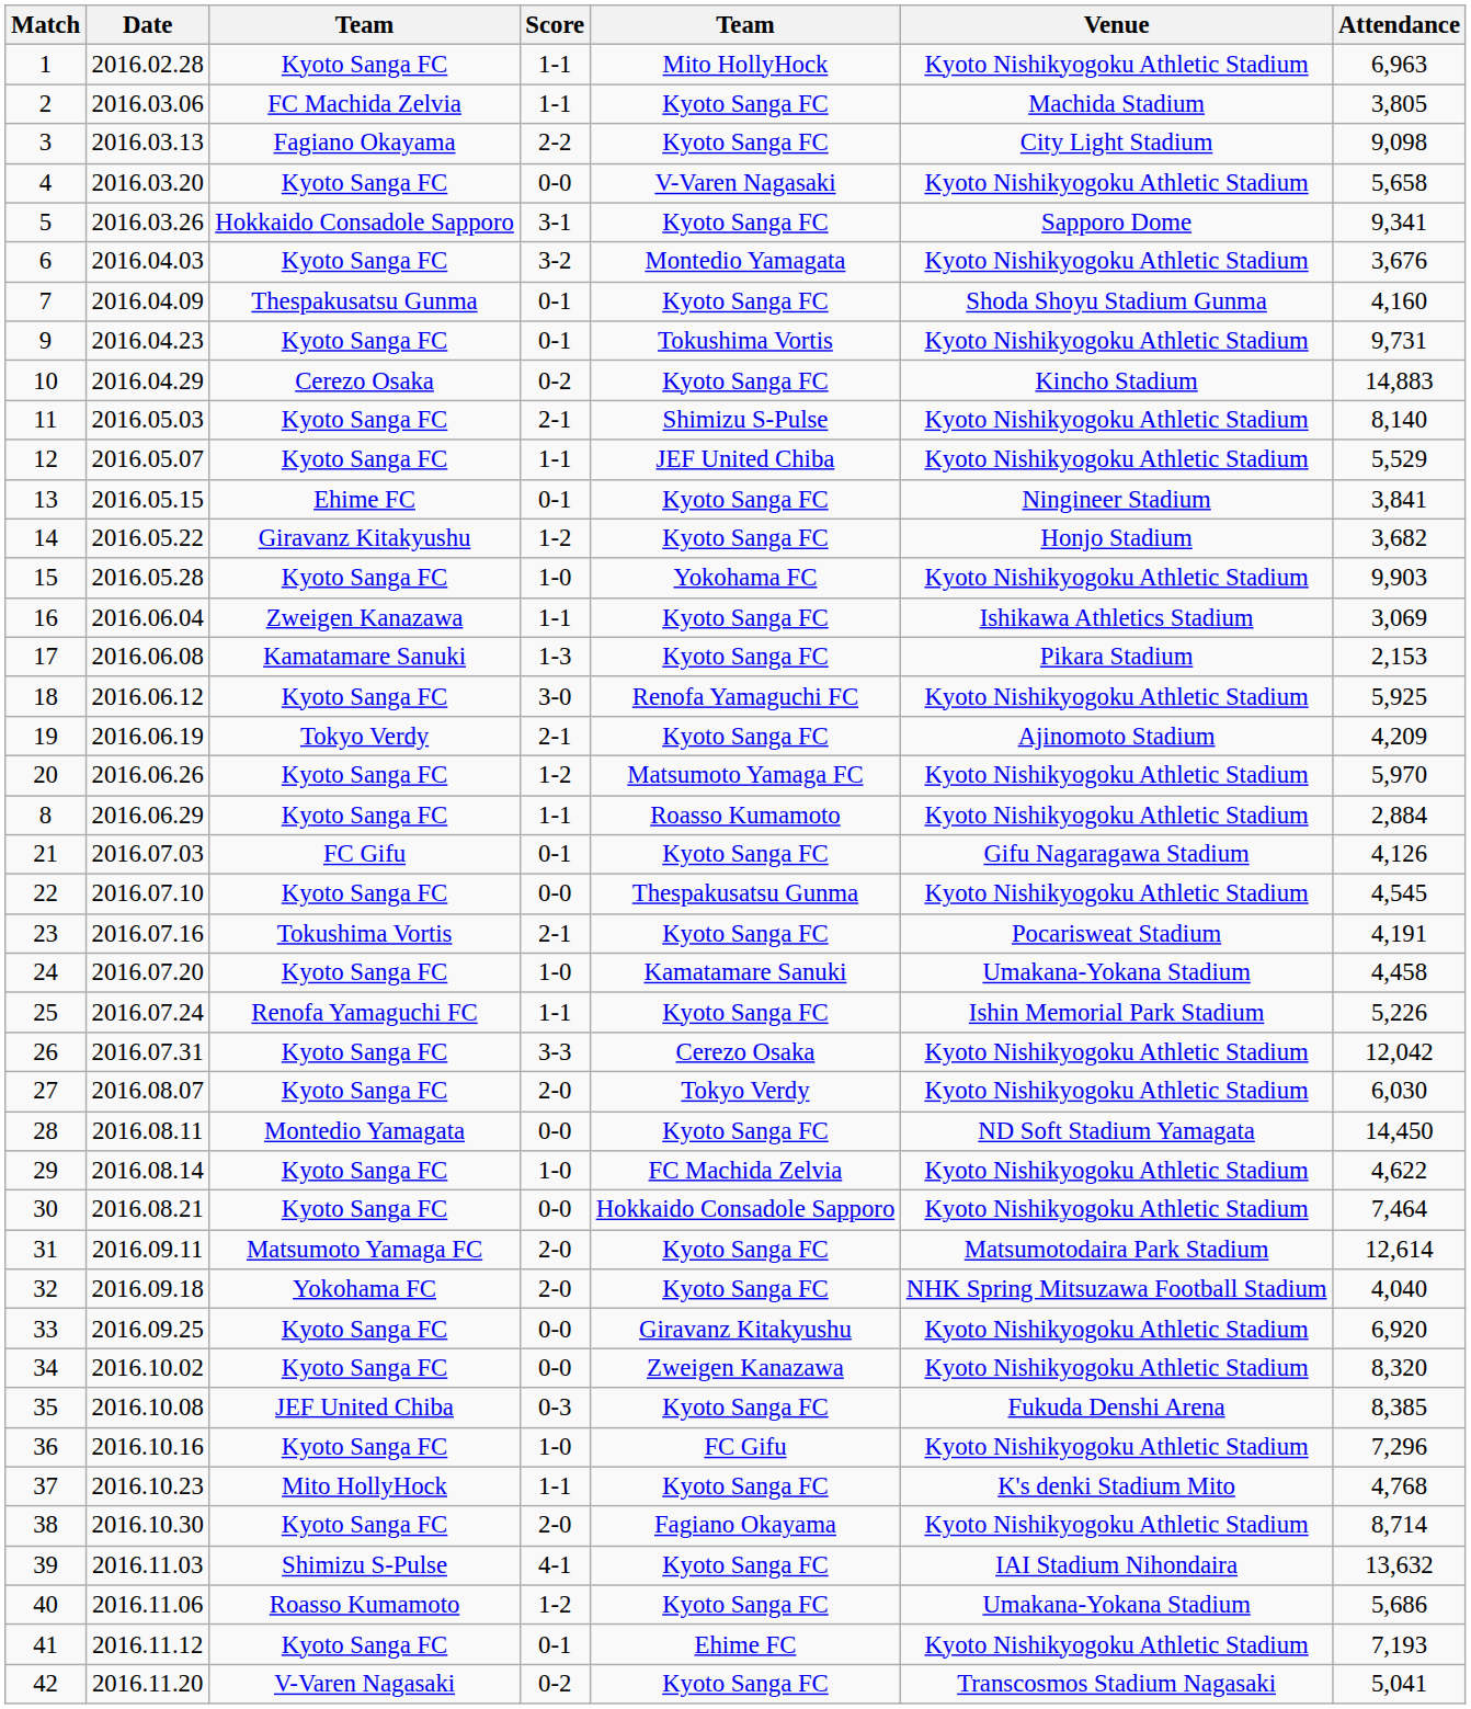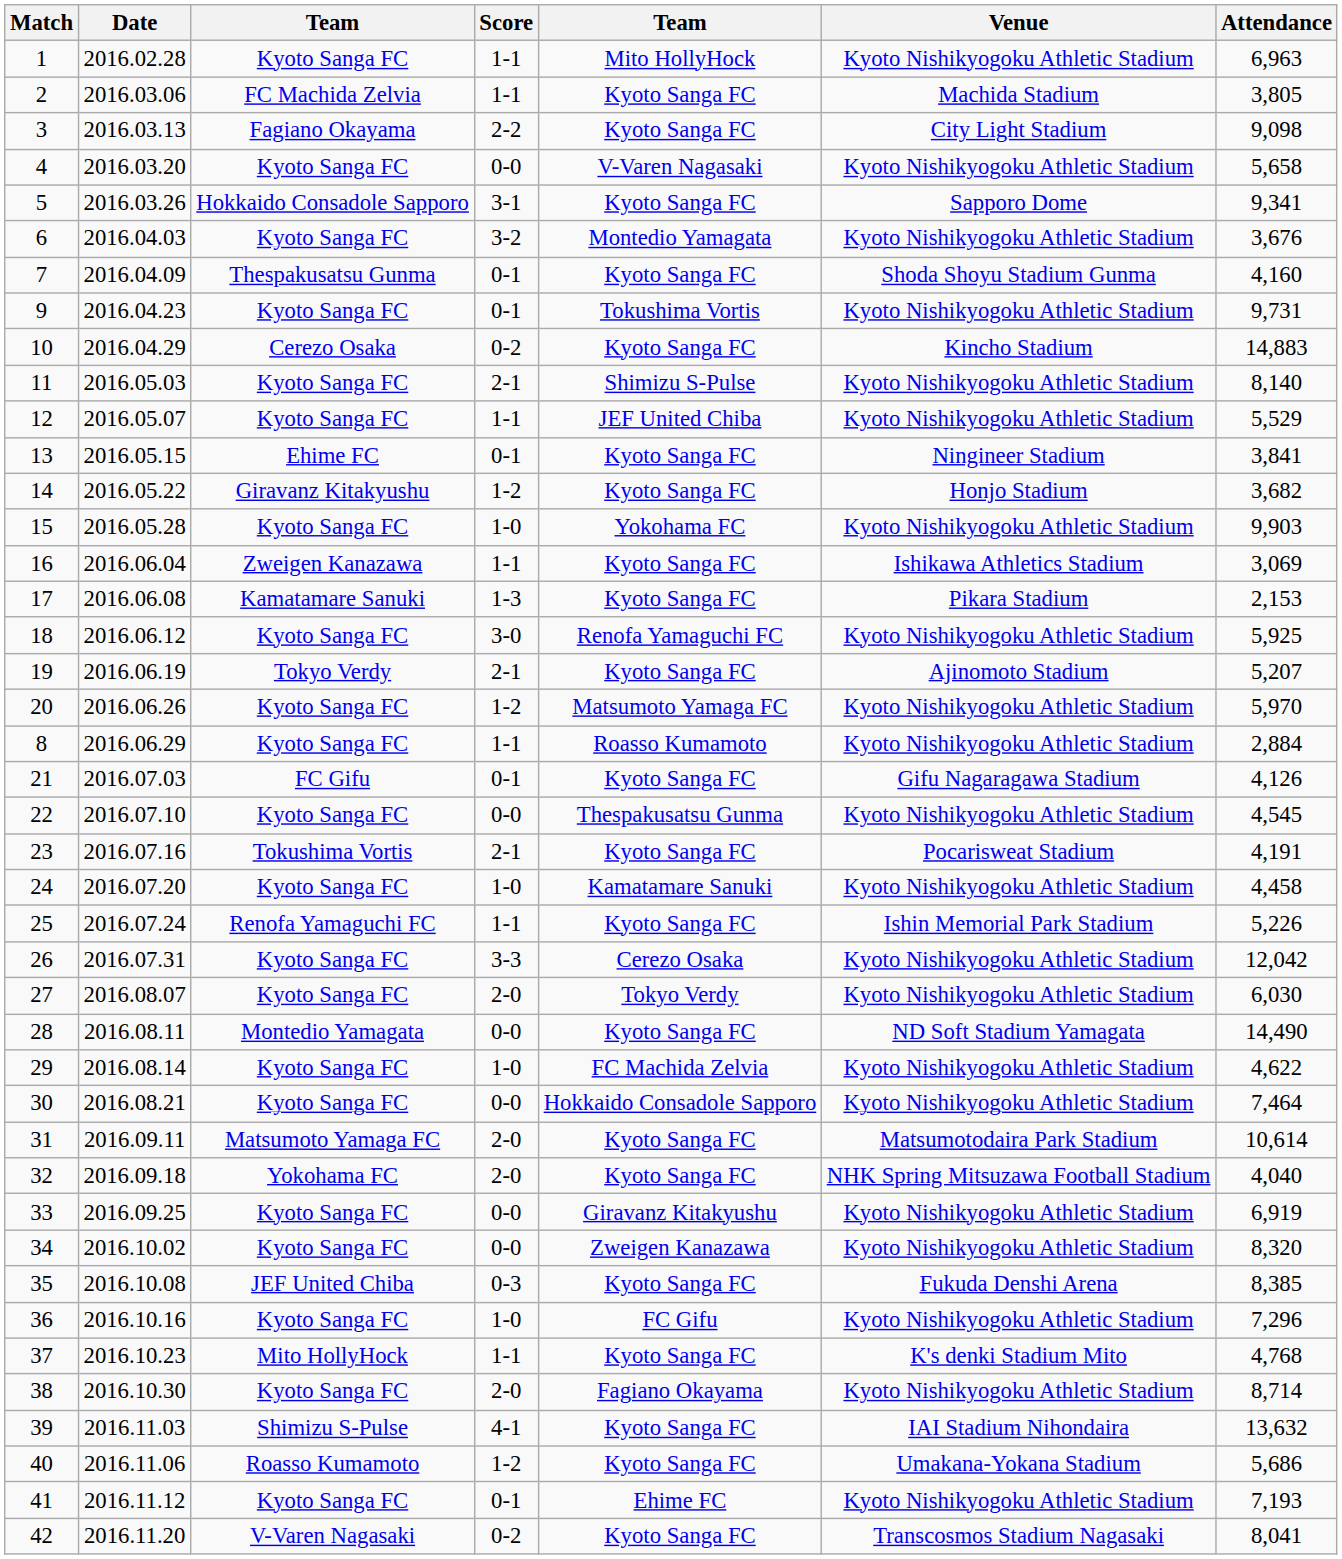 <table class="wikitable" style="text-align:center;">
 <tr>
 <th>Match</th>
 <th>Date</th>
 <th>Team</th>
 <th>Score</th>
 <th>Team</th>
 <th>Venue</th>
 <th>Attendance</th>
 </tr>
 <tr>
 <td>1</td>
 <td>2016.02.28</td>
 <td><a href='#'>Kyoto Sanga FC</a></td>
 <td>1-1</td>
 <td><a href='#'>Mito HollyHock</a></td>
 <td><a href='#'>Kyoto Nishikyogoku Athletic Stadium</a></td>
 <td>6,963</td>
 </tr>
 <tr>
 <td>2</td>
 <td>2016.03.06</td>
 <td><a href='#'>FC Machida Zelvia</a></td>
 <td>1-1</td>
 <td><a href='#'>Kyoto Sanga FC</a></td>
 <td><a href='#'>Machida Stadium</a></td>
 <td>3,805</td>
 </tr>
 <tr>
 <td>3</td>
 <td>2016.03.13</td>
 <td><a href='#'>Fagiano Okayama</a></td>
 <td>2-2</td>
 <td><a href='#'>Kyoto Sanga FC</a></td>
 <td><a href='#'>City Light Stadium</a></td>
 <td>9,098</td>
 </tr>
 <tr>
 <td>4</td>
 <td>2016.03.20</td>
 <td><a href='#'>Kyoto Sanga FC</a></td>
 <td>0-0</td>
 <td><a href='#'>V-Varen Nagasaki</a></td>
 <td><a href='#'>Kyoto Nishikyogoku Athletic Stadium</a></td>
 <td>5,658</td>
 </tr>
 <tr>
 <td>5</td>
 <td>2016.03.26</td>
 <td><a href='#'>Hokkaido Consadole Sapporo</a></td>
 <td>3-1</td>
 <td><a href='#'>Kyoto Sanga FC</a></td>
 <td><a href='#'>Sapporo Dome</a></td>
 <td>9,341</td>
 </tr>
 <tr>
 <td>6</td>
 <td>2016.04.03</td>
 <td><a href='#'>Kyoto Sanga FC</a></td>
 <td>3-2</td>
 <td><a href='#'>Montedio Yamagata</a></td>
 <td><a href='#'>Kyoto Nishikyogoku Athletic Stadium</a></td>
 <td>3,676</td>
 </tr>
 <tr>
 <td>7</td>
 <td>2016.04.09</td>
 <td><a href='#'>Thespakusatsu Gunma</a></td>
 <td>0-1</td>
 <td><a href='#'>Kyoto Sanga FC</a></td>
 <td><a href='#'>Shoda Shoyu Stadium Gunma</a></td>
 <td>4,160</td>
 </tr>
 <tr>
 <td>9</td>
 <td>2016.04.23</td>
 <td><a href='#'>Kyoto Sanga FC</a></td>
 <td>0-1</td>
 <td><a href='#'>Tokushima Vortis</a></td>
 <td><a href='#'>Kyoto Nishikyogoku Athletic Stadium</a></td>
 <td>9,731</td>
 </tr>
 <tr>
 <td>10</td>
 <td>2016.04.29</td>
 <td><a href='#'>Cerezo Osaka</a></td>
 <td>0-2</td>
 <td><a href='#'>Kyoto Sanga FC</a></td>
 <td><a href='#'>Kincho Stadium</a></td>
 <td>14,883</td>
 </tr>
 <tr>
 <td>11</td>
 <td>2016.05.03</td>
 <td><a href='#'>Kyoto Sanga FC</a></td>
 <td>2-1</td>
 <td><a href='#'>Shimizu S-Pulse</a></td>
 <td><a href='#'>Kyoto Nishikyogoku Athletic Stadium</a></td>
 <td>8,140</td>
 </tr>
 <tr>
 <td>12</td>
 <td>2016.05.07</td>
 <td><a href='#'>Kyoto Sanga FC</a></td>
 <td>1-1</td>
 <td><a href='#'>JEF United Chiba</a></td>
 <td><a href='#'>Kyoto Nishikyogoku Athletic Stadium</a></td>
 <td>5,529</td>
 </tr>
 <tr>
 <td>13</td>
 <td>2016.05.15</td>
 <td><a href='#'>Ehime FC</a></td>
 <td>0-1</td>
 <td><a href='#'>Kyoto Sanga FC</a></td>
 <td><a href='#'>Ningineer Stadium</a></td>
 <td>3,841</td>
 </tr>
 <tr>
 <td>14</td>
 <td>2016.05.22</td>
 <td><a href='#'>Giravanz Kitakyushu</a></td>
 <td>1-2</td>
 <td><a href='#'>Kyoto Sanga FC</a></td>
 <td><a href='#'>Honjo Stadium</a></td>
 <td>3,682</td>
 </tr>
 <tr>
 <td>15</td>
 <td>2016.05.28</td>
 <td><a href='#'>Kyoto Sanga FC</a></td>
 <td>1-0</td>
 <td><a href='#'>Yokohama FC</a></td>
 <td><a href='#'>Kyoto Nishikyogoku Athletic Stadium</a></td>
 <td>9,903</td>
 </tr>
 <tr>
 <td>16</td>
 <td>2016.06.04</td>
 <td><a href='#'>Zweigen Kanazawa</a></td>
 <td>1-1</td>
 <td><a href='#'>Kyoto Sanga FC</a></td>
 <td><a href='#'>Ishikawa Athletics Stadium</a></td>
 <td>3,069</td>
 </tr>
 <tr>
 <td>17</td>
 <td>2016.06.08</td>
 <td><a href='#'>Kamatamare Sanuki</a></td>
 <td>1-3</td>
 <td><a href='#'>Kyoto Sanga FC</a></td>
 <td><a href='#'>Pikara Stadium</a></td>
 <td>2,153</td>
 </tr>
 <tr>
 <td>18</td>
 <td>2016.06.12</td>
 <td><a href='#'>Kyoto Sanga FC</a></td>
 <td>3-0</td>
 <td><a href='#'>Renofa Yamaguchi FC</a></td>
 <td><a href='#'>Kyoto Nishikyogoku Athletic Stadium</a></td>
 <td>5,925</td>
 </tr>
 <tr>
 <td>19</td>
 <td>2016.06.19</td>
 <td><a href='#'>Tokyo Verdy</a></td>
 <td>2-1</td>
 <td><a href='#'>Kyoto Sanga FC</a></td>
 <td><a href='#'>Ajinomoto Stadium</a></td>
-<td>4,209</td>
+<td>5,207</td>
 </tr>
 <tr>
 <td>20</td>
 <td>2016.06.26</td>
 <td><a href='#'>Kyoto Sanga FC</a></td>
 <td>1-2</td>
 <td><a href='#'>Matsumoto Yamaga FC</a></td>
 <td><a href='#'>Kyoto Nishikyogoku Athletic Stadium</a></td>
 <td>5,970</td>
 </tr>
 <tr>
 <td>8</td>
 <td>2016.06.29</td>
 <td><a href='#'>Kyoto Sanga FC</a></td>
 <td>1-1</td>
 <td><a href='#'>Roasso Kumamoto</a></td>
 <td><a href='#'>Kyoto Nishikyogoku Athletic Stadium</a></td>
 <td>2,884</td>
 </tr>
 <tr>
 <td>21</td>
 <td>2016.07.03</td>
 <td><a href='#'>FC Gifu</a></td>
 <td>0-1</td>
 <td><a href='#'>Kyoto Sanga FC</a></td>
 <td><a href='#'>Gifu Nagaragawa Stadium</a></td>
 <td>4,126</td>
 </tr>
 <tr>
 <td>22</td>
 <td>2016.07.10</td>
 <td><a href='#'>Kyoto Sanga FC</a></td>
 <td>0-0</td>
 <td><a href='#'>Thespakusatsu Gunma</a></td>
 <td><a href='#'>Kyoto Nishikyogoku Athletic Stadium</a></td>
 <td>4,545</td>
 </tr>
 <tr>
 <td>23</td>
 <td>2016.07.16</td>
 <td><a href='#'>Tokushima Vortis</a></td>
 <td>2-1</td>
 <td><a href='#'>Kyoto Sanga FC</a></td>
 <td><a href='#'>Pocarisweat Stadium</a></td>
 <td>4,191</td>
 </tr>
 <tr>
 <td>24</td>
 <td>2016.07.20</td>
 <td><a href='#'>Kyoto Sanga FC</a></td>
 <td>1-0</td>
 <td><a href='#'>Kamatamare Sanuki</a></td>
-<td><a href='#'>Umakana-Yokana Stadium</a></td>
+<td><a href='#'>Kyoto Nishikyogoku Athletic Stadium</a></td>
 <td>4,458</td>
 </tr>
 <tr>
 <td>25</td>
 <td>2016.07.24</td>
 <td><a href='#'>Renofa Yamaguchi FC</a></td>
 <td>1-1</td>
 <td><a href='#'>Kyoto Sanga FC</a></td>
 <td><a href='#'>Ishin Memorial Park Stadium</a></td>
 <td>5,226</td>
 </tr>
 <tr>
 <td>26</td>
 <td>2016.07.31</td>
 <td><a href='#'>Kyoto Sanga FC</a></td>
 <td>3-3</td>
 <td><a href='#'>Cerezo Osaka</a></td>
 <td><a href='#'>Kyoto Nishikyogoku Athletic Stadium</a></td>
 <td>12,042</td>
 </tr>
 <tr>
 <td>27</td>
 <td>2016.08.07</td>
 <td><a href='#'>Kyoto Sanga FC</a></td>
 <td>2-0</td>
 <td><a href='#'>Tokyo Verdy</a></td>
 <td><a href='#'>Kyoto Nishikyogoku Athletic Stadium</a></td>
 <td>6,030</td>
 </tr>
 <tr>
 <td>28</td>
 <td>2016.08.11</td>
 <td><a href='#'>Montedio Yamagata</a></td>
 <td>0-0</td>
 <td><a href='#'>Kyoto Sanga FC</a></td>
 <td><a href='#'>ND Soft Stadium Yamagata</a></td>
-<td>14,450</td>
+<td>14,490</td>
 </tr>
 <tr>
 <td>29</td>
 <td>2016.08.14</td>
 <td><a href='#'>Kyoto Sanga FC</a></td>
 <td>1-0</td>
 <td><a href='#'>FC Machida Zelvia</a></td>
 <td><a href='#'>Kyoto Nishikyogoku Athletic Stadium</a></td>
 <td>4,622</td>
 </tr>
 <tr>
 <td>30</td>
 <td>2016.08.21</td>
 <td><a href='#'>Kyoto Sanga FC</a></td>
 <td>0-0</td>
 <td><a href='#'>Hokkaido Consadole Sapporo</a></td>
 <td><a href='#'>Kyoto Nishikyogoku Athletic Stadium</a></td>
 <td>7,464</td>
 </tr>
 <tr>
 <td>31</td>
 <td>2016.09.11</td>
 <td><a href='#'>Matsumoto Yamaga FC</a></td>
 <td>2-0</td>
 <td><a href='#'>Kyoto Sanga FC</a></td>
 <td><a href='#'>Matsumotodaira Park Stadium</a></td>
-<td>12,614</td>
+<td>10,614</td>
 </tr>
 <tr>
 <td>32</td>
 <td>2016.09.18</td>
 <td><a href='#'>Yokohama FC</a></td>
 <td>2-0</td>
 <td><a href='#'>Kyoto Sanga FC</a></td>
 <td><a href='#'>NHK Spring Mitsuzawa Football Stadium</a></td>
 <td>4,040</td>
 </tr>
 <tr>
 <td>33</td>
 <td>2016.09.25</td>
 <td><a href='#'>Kyoto Sanga FC</a></td>
 <td>0-0</td>
 <td><a href='#'>Giravanz Kitakyushu</a></td>
 <td><a href='#'>Kyoto Nishikyogoku Athletic Stadium</a></td>
-<td>6,920</td>
+<td>6,919</td>
 </tr>
 <tr>
 <td>34</td>
 <td>2016.10.02</td>
 <td><a href='#'>Kyoto Sanga FC</a></td>
 <td>0-0</td>
 <td><a href='#'>Zweigen Kanazawa</a></td>
 <td><a href='#'>Kyoto Nishikyogoku Athletic Stadium</a></td>
 <td>8,320</td>
 </tr>
 <tr>
 <td>35</td>
 <td>2016.10.08</td>
 <td><a href='#'>JEF United Chiba</a></td>
 <td>0-3</td>
 <td><a href='#'>Kyoto Sanga FC</a></td>
 <td><a href='#'>Fukuda Denshi Arena</a></td>
 <td>8,385</td>
 </tr>
 <tr>
 <td>36</td>
 <td>2016.10.16</td>
 <td><a href='#'>Kyoto Sanga FC</a></td>
 <td>1-0</td>
 <td><a href='#'>FC Gifu</a></td>
 <td><a href='#'>Kyoto Nishikyogoku Athletic Stadium</a></td>
 <td>7,296</td>
 </tr>
 <tr>
 <td>37</td>
 <td>2016.10.23</td>
 <td><a href='#'>Mito HollyHock</a></td>
 <td>1-1</td>
 <td><a href='#'>Kyoto Sanga FC</a></td>
 <td><a href='#'>K's denki Stadium Mito</a></td>
 <td>4,768</td>
 </tr>
 <tr>
 <td>38</td>
 <td>2016.10.30</td>
 <td><a href='#'>Kyoto Sanga FC</a></td>
 <td>2-0</td>
 <td><a href='#'>Fagiano Okayama</a></td>
 <td><a href='#'>Kyoto Nishikyogoku Athletic Stadium</a></td>
 <td>8,714</td>
 </tr>
 <tr>
 <td>39</td>
 <td>2016.11.03</td>
 <td><a href='#'>Shimizu S-Pulse</a></td>
 <td>4-1</td>
 <td><a href='#'>Kyoto Sanga FC</a></td>
 <td><a href='#'>IAI Stadium Nihondaira</a></td>
 <td>13,632</td>
 </tr>
 <tr>
 <td>40</td>
 <td>2016.11.06</td>
 <td><a href='#'>Roasso Kumamoto</a></td>
 <td>1-2</td>
 <td><a href='#'>Kyoto Sanga FC</a></td>
 <td><a href='#'>Umakana-Yokana Stadium</a></td>
 <td>5,686</td>
 </tr>
 <tr>
 <td>41</td>
 <td>2016.11.12</td>
 <td><a href='#'>Kyoto Sanga FC</a></td>
 <td>0-1</td>
 <td><a href='#'>Ehime FC</a></td>
 <td><a href='#'>Kyoto Nishikyogoku Athletic Stadium</a></td>
 <td>7,193</td>
 </tr>
 <tr>
 <td>42</td>
 <td>2016.11.20</td>
 <td><a href='#'>V-Varen Nagasaki</a></td>
 <td>0-2</td>
 <td><a href='#'>Kyoto Sanga FC</a></td>
 <td><a href='#'>Transcosmos Stadium Nagasaki</a></td>
-<td>5,041</td>
+<td>8,041</td>
 </tr>
 </table>
